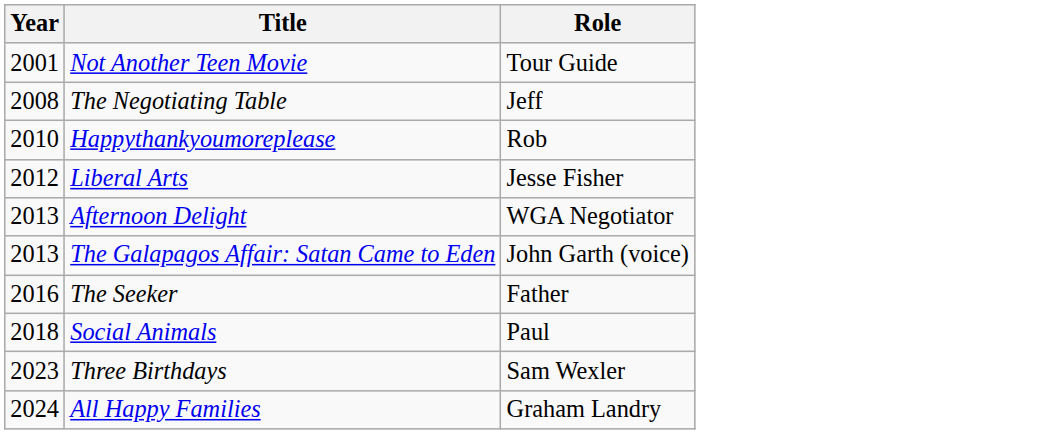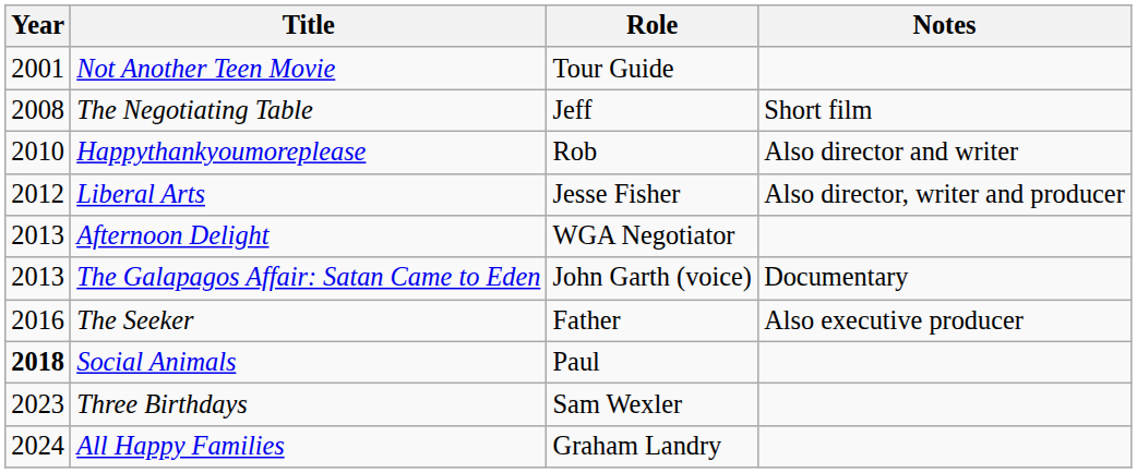 <table class="wikitable sortable">
 <tr>
 <th>Year</th>
 <th>Title</th>
 <th>Role</th>
+<th class="unsortable">Notes</th>
 </tr>
 <tr>
 <td>2001</td>
 <td><em><a href='#'>Not Another Teen Movie</a></em></td>
 <td>Tour Guide</td>
+<td></td>
 </tr>
 <tr>
 <td>2008</td>
 <td><em>The Negotiating Table</em></td>
 <td>Jeff</td>
+<td>Short film</td>
 </tr>
 <tr>
 <td>2010</td>
 <td><em><a href='#'>Happythankyoumoreplease</a></em></td>
 <td>Rob</td>
+<td>Also director and writer</td>
 </tr>
 <tr>
 <td>2012</td>
 <td><em><a href='#'>Liberal Arts</a></em></td>
 <td>Jesse Fisher</td>
+<td>Also director, writer and producer</td>
 </tr>
 <tr>
 <td>2013</td>
 <td><em><a href='#'>Afternoon Delight</a></em></td>
 <td>WGA Negotiator</td>
+<td></td>
 </tr>
 <tr>
 <td>2013</td>
 <td><em><a href='#'>The Galapagos Affair: Satan Came to Eden</a></em></td>
 <td>John Garth (voice)</td>
+<td>Documentary</td>
 </tr>
 <tr>
 <td>2016</td>
 <td><em>The Seeker</em></td>
 <td>Father</td>
+<td>Also executive producer</td>
 </tr>
 <tr>
-<td>2018</td>
+<td><strong>2018</strong></td>
 <td><em><a href='#'>Social Animals</a></em></td>
 <td>Paul</td>
+<td></td>
 </tr>
 <tr>
 <td>2023</td>
 <td><em>Three Birthdays</em></td>
 <td>Sam Wexler</td>
+<td></td>
 </tr>
 <tr>
 <td>2024</td>
 <td><em><a href='#'>All Happy Families</a></em></td>
 <td>Graham Landry</td>
+<td></td>
 </tr>
 </table>
